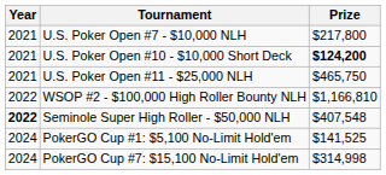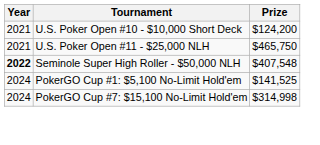 <table class="wikitable">
 <tr>
 <th>Year</th>
 <th>Tournament</th>
 <th>Prize</th>
 </tr>
 <tr>
 <td>2021</td>
-<td>U.S. Poker Open #7 - $10,000 NLH</td>
-<td>$217,800</td>
-</tr>
-<tr>
-<td>2021</td>
 <td>U.S. Poker Open #10 - $10,000 Short Deck</td>
-<td><strong>$124,200</strong></td>
+<td>$124,200</td>
 </tr>
 <tr>
 <td>2021</td>
 <td>U.S. Poker Open #11 - $25,000 NLH</td>
 <td>$465,750</td>
-</tr>
-<tr>
-<td>2022</td>
-<td>WSOP #2 - $100,000 High Roller Bounty NLH</td>
-<td>$1,166,810</td>
 </tr>
 <tr>
 <td><strong>2022</strong></td>
 <td>Seminole Super High Roller - $50,000 NLH</td>
 <td>$407,548</td>
 </tr>
 <tr>
 <td>2024</td>
 <td>PokerGO Cup #1: $5,100 No-Limit Hold'em</td>
 <td>$141,525</td>
 </tr>
 <tr>
 <td>2024</td>
 <td>PokerGO Cup #7: $15,100 No-Limit Hold'em</td>
 <td>$314,998</td>
 </tr>
 </table>
